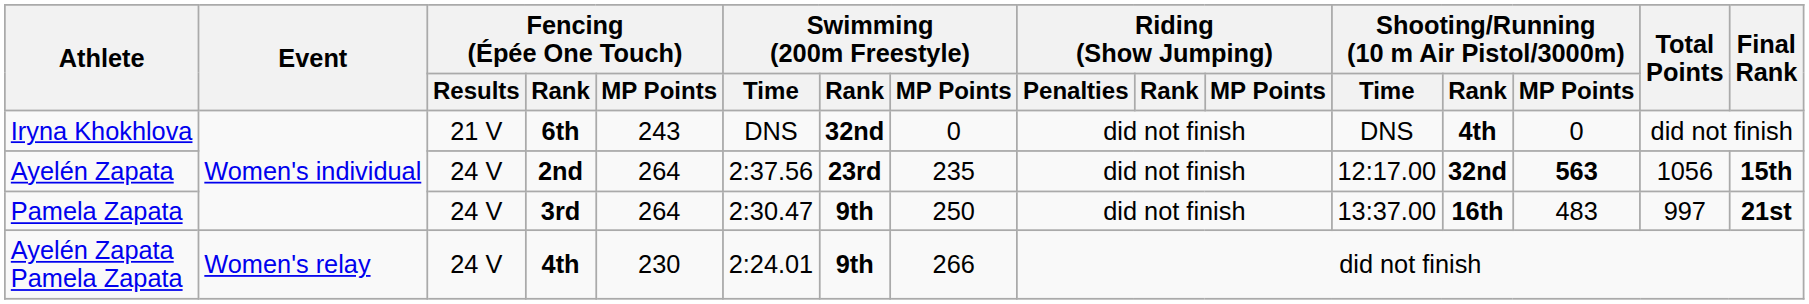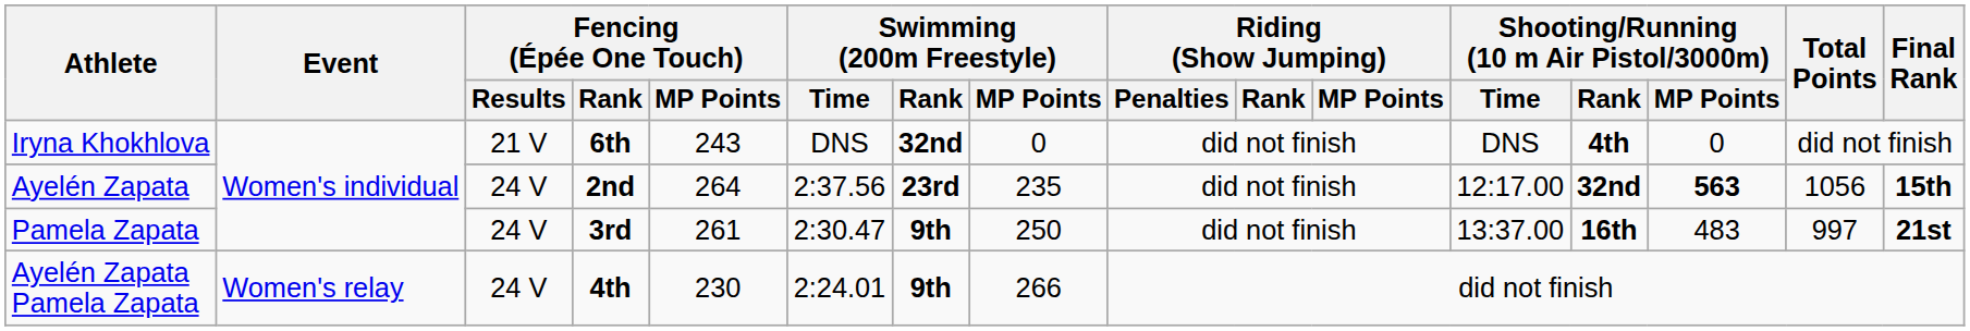 <table class="wikitable" border="1" style="font-size:90%">
 <tr>
 <th rowspan=2>Athlete</th>
 <th rowspan=2>Event</th>
 <th colspan=3>Fencing<br><span> (Épée One Touch)</span></th>
 <th colspan=3>Swimming<br><span> (200m Freestyle)</span></th>
 <th colspan=3>Riding<br><span> (Show Jumping)</span></th>
 <th colspan=3>Shooting/Running<br><span>(10 m Air Pistol/3000m)</span></th>
 <th rowspan=2>Total<br>Points</th>
 <th rowspan=2>Final<br>Rank</th>
 </tr>
 <tr style="font-size:95%">
 <th>Results</th>
 <th>Rank</th>
 <th>MP Points</th>
 <th>Time</th>
 <th>Rank</th>
 <th>MP Points</th>
 <th>Penalties</th>
 <th>Rank</th>
 <th>MP Points</th>
 <th>Time</th>
 <th>Rank</th>
 <th>MP Points</th>
 </tr>
 <tr style="text-align:center">
 <td style="text-align:left"><a href='#'>Iryna Khokhlova</a></td>
 <td style="text-align:left" rowspan=3><a href='#'>Women's individual</a></td>
 <td>21 V</td>
 <td><strong>6th</strong></td>
 <td>243</td>
 <td>DNS</td>
 <td><strong>32nd</strong></td>
 <td>0</td>
 <td colspan=3>did not finish</td>
 <td>DNS</td>
 <td><strong>4th</strong></td>
 <td>0</td>
 <td colspan=2>did not finish</td>
 </tr>
 <tr style="text-align:center">
 <td style="text-align:left"><a href='#'>Ayelén Zapata</a></td>
 <td>24 V</td>
 <td><strong>2nd</strong></td>
 <td>264</td>
 <td>2:37.56</td>
 <td><strong>23rd</strong></td>
 <td>235</td>
 <td colspan=3>did not finish</td>
 <td>12:17.00</td>
 <td><strong>32nd</strong></td>
 <td><strong>563</strong></td>
 <td>1056</td>
 <td><strong>15th</strong></td>
 </tr>
 <tr style="text-align:center">
 <td style="text-align:left"><a href='#'>Pamela Zapata</a></td>
 <td>24 V</td>
 <td><strong>3rd</strong></td>
-<td>264</td>
+<td>261</td>
 <td>2:30.47</td>
 <td><strong>9th</strong></td>
 <td>250</td>
 <td colspan=3>did not finish</td>
 <td>13:37.00</td>
 <td><strong>16th</strong></td>
 <td>483</td>
 <td>997</td>
 <td><strong>21st</strong></td>
 </tr>
 <tr style="text-align:center">
 <td style="text-align:left"><a href='#'>Ayelén Zapata</a><br><a href='#'>Pamela Zapata</a></td>
 <td style="text-align:left"><a href='#'>Women's relay</a></td>
 <td>24 V</td>
 <td><strong>4th</strong></td>
 <td>230</td>
 <td>2:24.01</td>
 <td><strong>9th</strong></td>
 <td>266</td>
 <td colspan=8>did not finish</td>
 </tr>
 </table>
